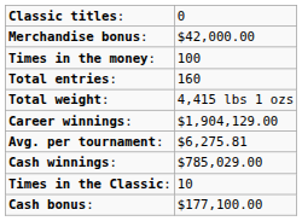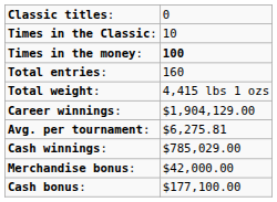 <table class="wikitable">
 <tr>
 <td><strong>Classic titles</strong>:</td>
 <td>0</td>
 </tr>
 <tr>
-<td><strong>Merchandise bonus</strong>:</td>
-<td>$42,000.00</td>
+<td><strong>Times in the Classic</strong>:</td>
+<td>10</td>
 </tr>
 <tr>
 <td><strong>Times in the money</strong>:</td>
-<td>100</td>
+<td><strong>100</strong></td>
 </tr>
 <tr>
 <td><strong>Total entries</strong>:</td>
 <td>160</td>
 </tr>
 <tr>
 <td><strong>Total weight</strong>:</td>
 <td>4,415 lbs 1 ozs</td>
 </tr>
 <tr>
 <td><strong>Career winnings</strong>:</td>
 <td>$1,904,129.00</td>
 </tr>
 <tr>
 <td><strong>Avg. per tournament</strong>:</td>
 <td>$6,275.81</td>
 </tr>
 <tr>
 <td><strong>Cash winnings</strong>:</td>
 <td>$785,029.00</td>
 </tr>
 <tr>
-<td><strong>Times in the Classic</strong>:</td>
-<td>10</td>
+<td><strong>Merchandise bonus</strong>:</td>
+<td>$42,000.00</td>
 </tr>
 <tr>
 <td><strong>Cash bonus</strong>:</td>
 <td>$177,100.00</td>
 </tr>
 </table>
